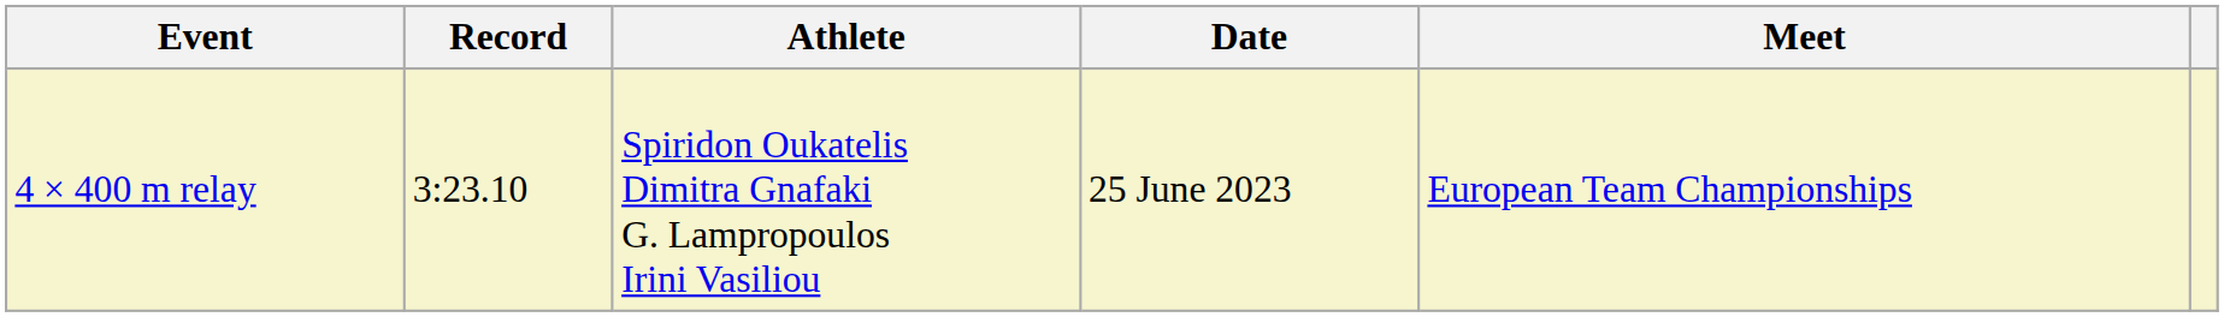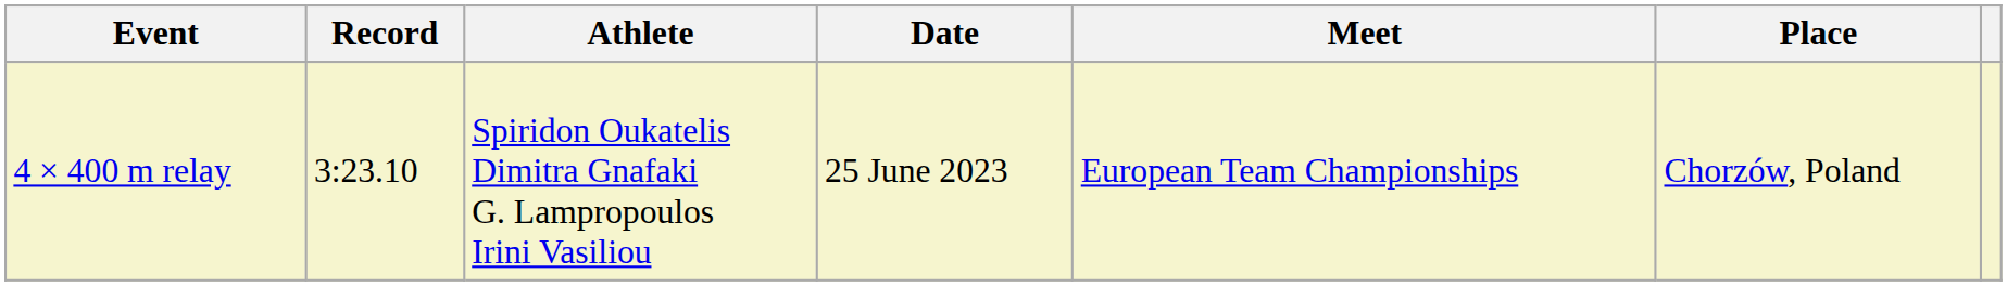 <table class="wikitable" style="font-size:95%; width: 100%;">
 <tr>
 <th>Event</th>
 <th>Record</th>
 <th>Athlete</th>
 <th>Date</th>
 <th>Meet</th>
+<th>Place</th>
 <th></th>
 </tr>
 <tr style="background:#f6F5CE;">
 <td><a href='#'>4 × 400 m relay</a></td>
 <td>3:23.10</td>
 <td><br><a href='#'>Spiridon Oukatelis</a><br><a href='#'>Dimitra Gnafaki</a><br>G. Lampropoulos<br><a href='#'>Irini Vasiliou</a></td>
 <td>25 June 2023</td>
 <td><a href='#'>European Team Championships</a></td>
+<td><a href='#'>Chorzów</a>, Poland</td>
 <td></td>
 </tr>
 </table>
